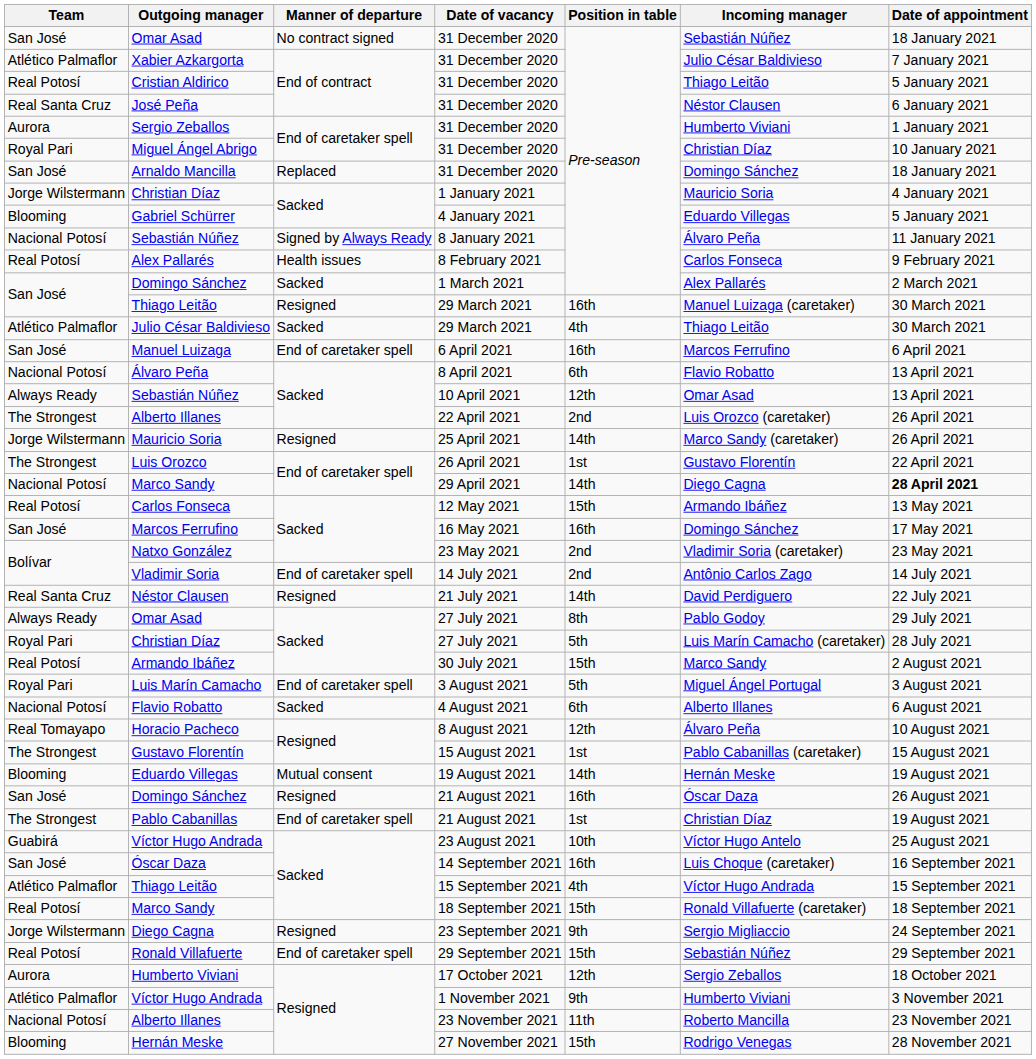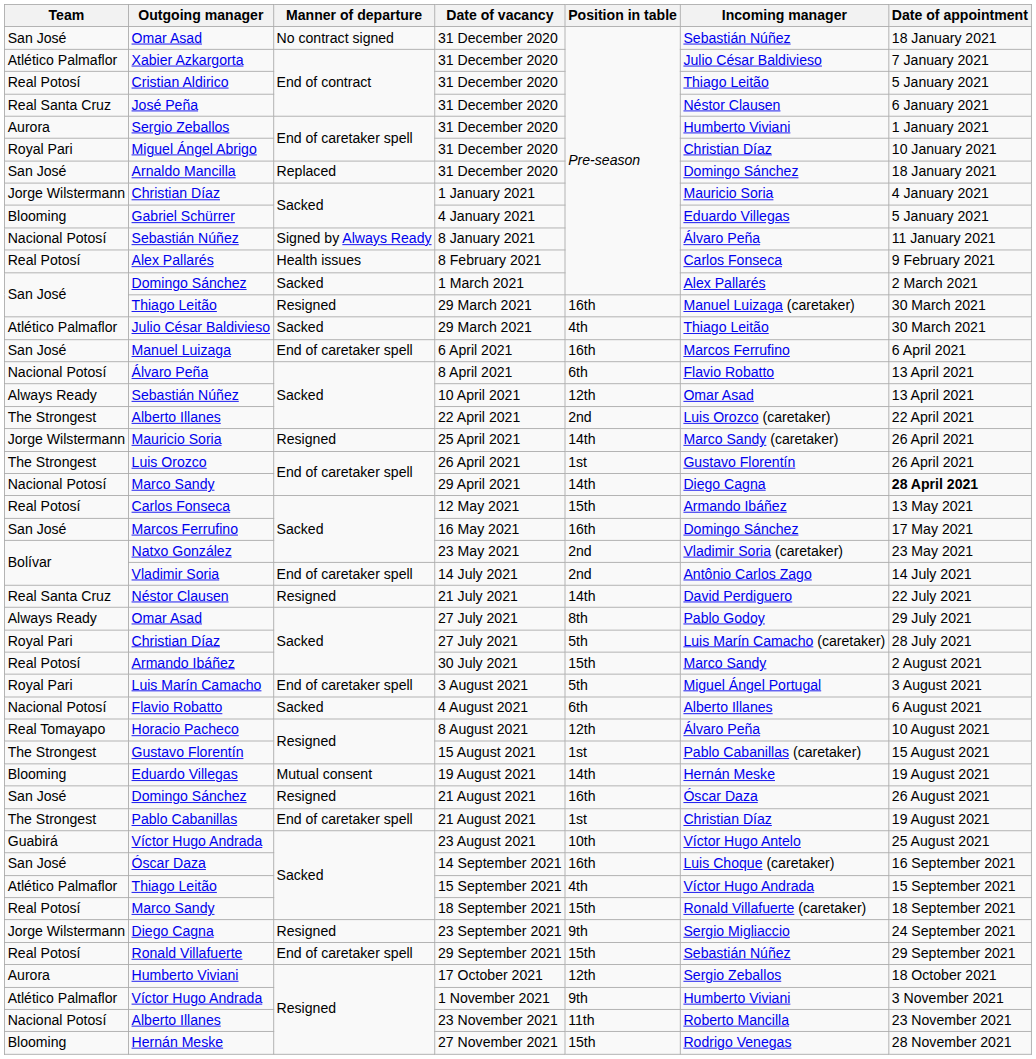 <table class="wikitable sortable">
 <tr>
 <th>Team</th>
 <th>Outgoing manager</th>
 <th>Manner of departure</th>
 <th>Date of vacancy</th>
 <th>Position in table</th>
 <th>Incoming manager</th>
 <th>Date of appointment</th>
 </tr>
 <tr>
 <td>San José</td>
 <td> <a href='#'>Omar Asad</a></td>
 <td>No contract signed</td>
 <td>31 December 2020</td>
 <td rowspan=12><em>Pre-season</em></td>
 <td> <a href='#'>Sebastián Núñez</a></td>
 <td>18 January 2021</td>
 </tr>
 <tr>
 <td>Atlético Palmaflor</td>
 <td> <a href='#'>Xabier Azkargorta</a></td>
 <td rowspan=3>End of contract</td>
 <td>31 December 2020</td>
 <td> <a href='#'>Julio César Baldivieso</a></td>
 <td>7 January 2021</td>
 </tr>
 <tr>
 <td>Real Potosí</td>
 <td> <a href='#'>Cristian Aldirico</a></td>
 <td>31 December 2020</td>
 <td> <a href='#'>Thiago Leitão</a></td>
 <td>5 January 2021</td>
 </tr>
 <tr>
 <td>Real Santa Cruz</td>
 <td> <a href='#'>José Peña</a></td>
 <td>31 December 2020</td>
 <td> <a href='#'>Néstor Clausen</a></td>
 <td>6 January 2021</td>
 </tr>
 <tr>
 <td>Aurora</td>
 <td> <a href='#'>Sergio Zeballos</a></td>
 <td rowspan=2>End of caretaker spell</td>
 <td>31 December 2020</td>
 <td> <a href='#'>Humberto Viviani</a></td>
 <td>1 January 2021</td>
 </tr>
 <tr>
 <td>Royal Pari</td>
 <td> <a href='#'>Miguel Ángel Abrigo</a></td>
 <td>31 December 2020</td>
 <td> <a href='#'>Christian Díaz</a></td>
 <td>10 January 2021</td>
 </tr>
 <tr>
 <td>San José</td>
 <td> <a href='#'>Arnaldo Mancilla</a></td>
 <td>Replaced</td>
 <td>31 December 2020</td>
 <td> <a href='#'>Domingo Sánchez</a></td>
 <td>18 January 2021</td>
 </tr>
 <tr>
 <td>Jorge Wilstermann</td>
 <td> <a href='#'>Christian Díaz</a></td>
 <td rowspan=2>Sacked</td>
 <td>1 January 2021</td>
 <td> <a href='#'>Mauricio Soria</a></td>
 <td>4 January 2021</td>
 </tr>
 <tr>
 <td>Blooming</td>
 <td> <a href='#'>Gabriel Schürrer</a></td>
 <td>4 January 2021</td>
 <td> <a href='#'>Eduardo Villegas</a></td>
 <td>5 January 2021</td>
 </tr>
 <tr>
 <td>Nacional Potosí</td>
 <td> <a href='#'>Sebastián Núñez</a></td>
 <td>Signed by <a href='#'>Always Ready</a></td>
 <td>8 January 2021</td>
 <td> <a href='#'>Álvaro Peña</a></td>
 <td>11 January 2021</td>
 </tr>
 <tr>
 <td>Real Potosí</td>
 <td> <a href='#'>Alex Pallarés</a></td>
 <td>Health issues</td>
 <td>8 February 2021</td>
 <td> <a href='#'>Carlos Fonseca</a></td>
 <td>9 February 2021</td>
 </tr>
 <tr>
 <td rowspan=2>San José</td>
 <td> <a href='#'>Domingo Sánchez</a></td>
 <td>Sacked</td>
 <td>1 March 2021</td>
 <td> <a href='#'>Alex Pallarés</a></td>
 <td>2 March 2021</td>
 </tr>
 <tr>
 <td> <a href='#'>Thiago Leitão</a></td>
 <td>Resigned</td>
 <td>29 March 2021</td>
 <td>16th</td>
 <td> <a href='#'>Manuel Luizaga</a> (caretaker)</td>
 <td>30 March 2021</td>
 </tr>
 <tr>
 <td>Atlético Palmaflor</td>
 <td> <a href='#'>Julio César Baldivieso</a></td>
 <td>Sacked</td>
 <td>29 March 2021</td>
 <td>4th</td>
 <td> <a href='#'>Thiago Leitão</a></td>
 <td>30 March 2021</td>
 </tr>
 <tr>
 <td>San José</td>
 <td> <a href='#'>Manuel Luizaga</a></td>
 <td>End of caretaker spell</td>
 <td>6 April 2021</td>
 <td>16th</td>
 <td> <a href='#'>Marcos Ferrufino</a></td>
 <td>6 April 2021</td>
 </tr>
 <tr>
 <td>Nacional Potosí</td>
 <td> <a href='#'>Álvaro Peña</a></td>
 <td rowspan=3>Sacked</td>
 <td>8 April 2021</td>
 <td>6th</td>
 <td> <a href='#'>Flavio Robatto</a></td>
 <td>13 April 2021</td>
 </tr>
 <tr>
 <td>Always Ready</td>
 <td> <a href='#'>Sebastián Núñez</a></td>
 <td>10 April 2021</td>
 <td>12th</td>
 <td> <a href='#'>Omar Asad</a></td>
 <td>13 April 2021</td>
 </tr>
 <tr>
 <td>The Strongest</td>
 <td> <a href='#'>Alberto Illanes</a></td>
 <td>22 April 2021</td>
 <td>2nd</td>
 <td> <a href='#'>Luis Orozco</a> (caretaker)</td>
-<td>26 April 2021</td>
+<td>22 April 2021</td>
 </tr>
 <tr>
 <td>Jorge Wilstermann</td>
 <td> <a href='#'>Mauricio Soria</a></td>
 <td>Resigned</td>
 <td>25 April 2021</td>
 <td>14th</td>
 <td> <a href='#'>Marco Sandy</a> (caretaker)</td>
 <td>26 April 2021</td>
 </tr>
 <tr>
 <td>The Strongest</td>
 <td> <a href='#'>Luis Orozco</a></td>
 <td rowspan=2>End of caretaker spell</td>
 <td>26 April 2021</td>
 <td>1st</td>
 <td> <a href='#'>Gustavo Florentín</a></td>
-<td>22 April 2021</td>
+<td>26 April 2021</td>
 </tr>
 <tr>
 <td>Nacional Potosí</td>
 <td> <a href='#'>Marco Sandy</a></td>
 <td>29 April 2021</td>
 <td>14th</td>
 <td> <a href='#'>Diego Cagna</a></td>
 <td><strong>28 April 2021</strong></td>
 </tr>
 <tr>
 <td>Real Potosí</td>
 <td> <a href='#'>Carlos Fonseca</a></td>
 <td rowspan=3>Sacked</td>
 <td>12 May 2021</td>
 <td>15th</td>
 <td> <a href='#'>Armando Ibáñez</a></td>
 <td>13 May 2021</td>
 </tr>
 <tr>
 <td>San José</td>
 <td> <a href='#'>Marcos Ferrufino</a></td>
 <td>16 May 2021</td>
 <td>16th</td>
 <td> <a href='#'>Domingo Sánchez</a></td>
 <td>17 May 2021</td>
 </tr>
 <tr>
 <td rowspan=2>Bolívar</td>
 <td> <a href='#'>Natxo González</a></td>
 <td>23 May 2021</td>
 <td>2nd</td>
 <td> <a href='#'>Vladimir Soria</a> (caretaker)</td>
 <td>23 May 2021</td>
 </tr>
 <tr>
 <td> <a href='#'>Vladimir Soria</a></td>
 <td>End of caretaker spell</td>
 <td>14 July 2021</td>
 <td>2nd</td>
 <td> <a href='#'>Antônio Carlos Zago</a></td>
 <td>14 July 2021</td>
 </tr>
 <tr>
 <td>Real Santa Cruz</td>
 <td> <a href='#'>Néstor Clausen</a></td>
 <td>Resigned</td>
 <td>21 July 2021</td>
 <td>14th</td>
 <td> <a href='#'>David Perdiguero</a></td>
 <td>22 July 2021</td>
 </tr>
 <tr>
 <td>Always Ready</td>
 <td> <a href='#'>Omar Asad</a></td>
 <td rowspan=3>Sacked</td>
 <td>27 July 2021</td>
 <td>8th</td>
 <td> <a href='#'>Pablo Godoy</a></td>
 <td>29 July 2021</td>
 </tr>
 <tr>
 <td>Royal Pari</td>
 <td> <a href='#'>Christian Díaz</a></td>
 <td>27 July 2021</td>
 <td>5th</td>
 <td> <a href='#'>Luis Marín Camacho</a> (caretaker)</td>
 <td>28 July 2021</td>
 </tr>
 <tr>
 <td>Real Potosí</td>
 <td> <a href='#'>Armando Ibáñez</a></td>
 <td>30 July 2021</td>
 <td>15th</td>
 <td> <a href='#'>Marco Sandy</a></td>
 <td>2 August 2021</td>
 </tr>
 <tr>
 <td>Royal Pari</td>
 <td> <a href='#'>Luis Marín Camacho</a></td>
 <td>End of caretaker spell</td>
 <td>3 August 2021</td>
 <td>5th</td>
 <td> <a href='#'>Miguel Ángel Portugal</a></td>
 <td>3 August 2021</td>
 </tr>
 <tr>
 <td>Nacional Potosí</td>
 <td> <a href='#'>Flavio Robatto</a></td>
 <td>Sacked</td>
 <td>4 August 2021</td>
 <td>6th</td>
 <td> <a href='#'>Alberto Illanes</a></td>
 <td>6 August 2021</td>
 </tr>
 <tr>
 <td>Real Tomayapo</td>
 <td> <a href='#'>Horacio Pacheco</a></td>
 <td rowspan=2>Resigned</td>
 <td>8 August 2021</td>
 <td>12th</td>
 <td> <a href='#'>Álvaro Peña</a></td>
 <td>10 August 2021</td>
 </tr>
 <tr>
 <td>The Strongest</td>
 <td> <a href='#'>Gustavo Florentín</a></td>
 <td>15 August 2021</td>
 <td>1st</td>
 <td> <a href='#'>Pablo Cabanillas</a> (caretaker)</td>
 <td>15 August 2021</td>
 </tr>
 <tr>
 <td>Blooming</td>
 <td> <a href='#'>Eduardo Villegas</a></td>
 <td>Mutual consent</td>
 <td>19 August 2021</td>
 <td>14th</td>
 <td> <a href='#'>Hernán Meske</a></td>
 <td>19 August 2021</td>
 </tr>
 <tr>
 <td>San José</td>
 <td> <a href='#'>Domingo Sánchez</a></td>
 <td>Resigned</td>
 <td>21 August 2021</td>
 <td>16th</td>
 <td> <a href='#'>Óscar Daza</a></td>
 <td>26 August 2021</td>
 </tr>
 <tr>
 <td>The Strongest</td>
 <td> <a href='#'>Pablo Cabanillas</a></td>
 <td>End of caretaker spell</td>
 <td>21 August 2021</td>
 <td>1st</td>
 <td> <a href='#'>Christian Díaz</a></td>
 <td>19 August 2021</td>
 </tr>
 <tr>
 <td>Guabirá</td>
 <td> <a href='#'>Víctor Hugo Andrada</a></td>
 <td rowspan=4>Sacked</td>
 <td>23 August 2021</td>
 <td>10th</td>
 <td> <a href='#'>Víctor Hugo Antelo</a></td>
 <td>25 August 2021</td>
 </tr>
 <tr>
 <td>San José</td>
 <td> <a href='#'>Óscar Daza</a></td>
 <td>14 September 2021</td>
 <td>16th</td>
 <td> <a href='#'>Luis Choque</a> (caretaker)</td>
 <td>16 September 2021</td>
 </tr>
 <tr>
 <td>Atlético Palmaflor</td>
 <td> <a href='#'>Thiago Leitão</a></td>
 <td>15 September 2021</td>
 <td>4th</td>
 <td> <a href='#'>Víctor Hugo Andrada</a></td>
 <td>15 September 2021</td>
 </tr>
 <tr>
 <td>Real Potosí</td>
 <td> <a href='#'>Marco Sandy</a></td>
 <td>18 September 2021</td>
 <td>15th</td>
 <td> <a href='#'>Ronald Villafuerte</a> (caretaker)</td>
 <td>18 September 2021</td>
 </tr>
 <tr>
 <td>Jorge Wilstermann</td>
 <td> <a href='#'>Diego Cagna</a></td>
 <td>Resigned</td>
 <td>23 September 2021</td>
 <td>9th</td>
 <td> <a href='#'>Sergio Migliaccio</a></td>
 <td>24 September 2021</td>
 </tr>
 <tr>
 <td>Real Potosí</td>
 <td> <a href='#'>Ronald Villafuerte</a></td>
 <td>End of caretaker spell</td>
 <td>29 September 2021</td>
 <td>15th</td>
 <td> <a href='#'>Sebastián Núñez</a></td>
 <td>29 September 2021</td>
 </tr>
 <tr>
 <td>Aurora</td>
 <td> <a href='#'>Humberto Viviani</a></td>
 <td rowspan=4>Resigned</td>
 <td>17 October 2021</td>
 <td>12th</td>
 <td> <a href='#'>Sergio Zeballos</a></td>
 <td>18 October 2021</td>
 </tr>
 <tr>
 <td>Atlético Palmaflor</td>
 <td> <a href='#'>Víctor Hugo Andrada</a></td>
 <td>1 November 2021</td>
 <td>9th</td>
 <td> <a href='#'>Humberto Viviani</a></td>
 <td>3 November 2021</td>
 </tr>
 <tr>
 <td>Nacional Potosí</td>
 <td> <a href='#'>Alberto Illanes</a></td>
 <td>23 November 2021</td>
 <td>11th</td>
 <td> <a href='#'>Roberto Mancilla</a></td>
 <td>23 November 2021</td>
 </tr>
 <tr>
 <td>Blooming</td>
 <td> <a href='#'>Hernán Meske</a></td>
 <td>27 November 2021</td>
 <td>15th</td>
 <td> <a href='#'>Rodrigo Venegas</a></td>
 <td>28 November 2021</td>
 </tr>
 </table>
